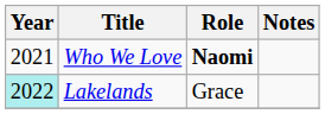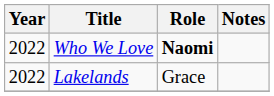 <table class="wikitable">
 <tr>
 <th>Year</th>
 <th>Title</th>
 <th>Role</th>
 <th>Notes</th>
 </tr>
 <tr>
-<td>2021</td>
+<td>2022</td>
 <td><em><a href='#'>Who We Love</a></em></td>
 <td><strong>Naomi</strong></td>
 <td></td>
 </tr>
 <tr>
-<td style="background: paleturquoise;">2022</td>
+<td>2022</td>
 <td><em><a href='#'>Lakelands</a></em></td>
 <td>Grace</td>
 <td></td>
 </tr>
 <tr>
 </tr>
 </table>
